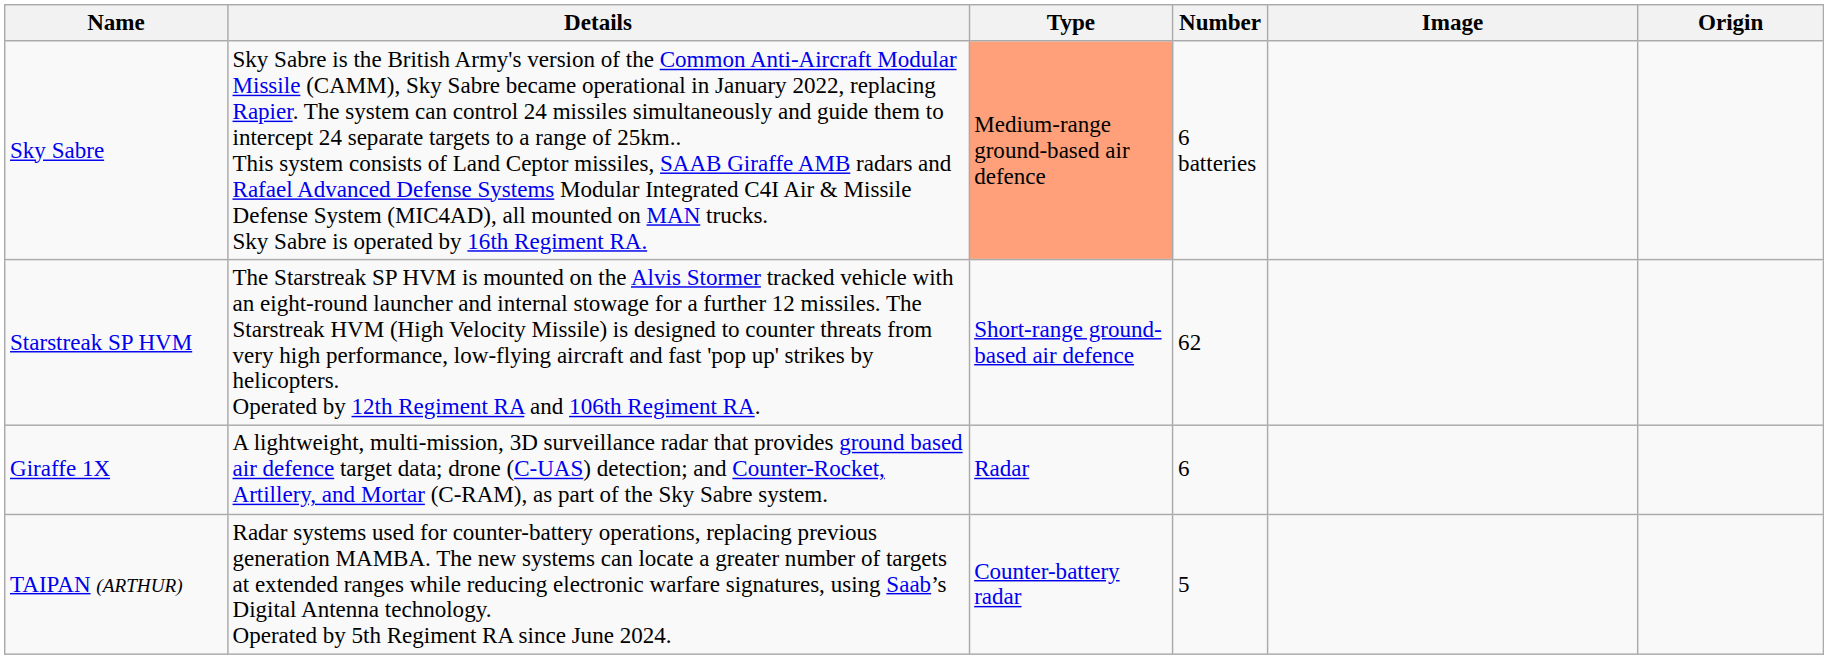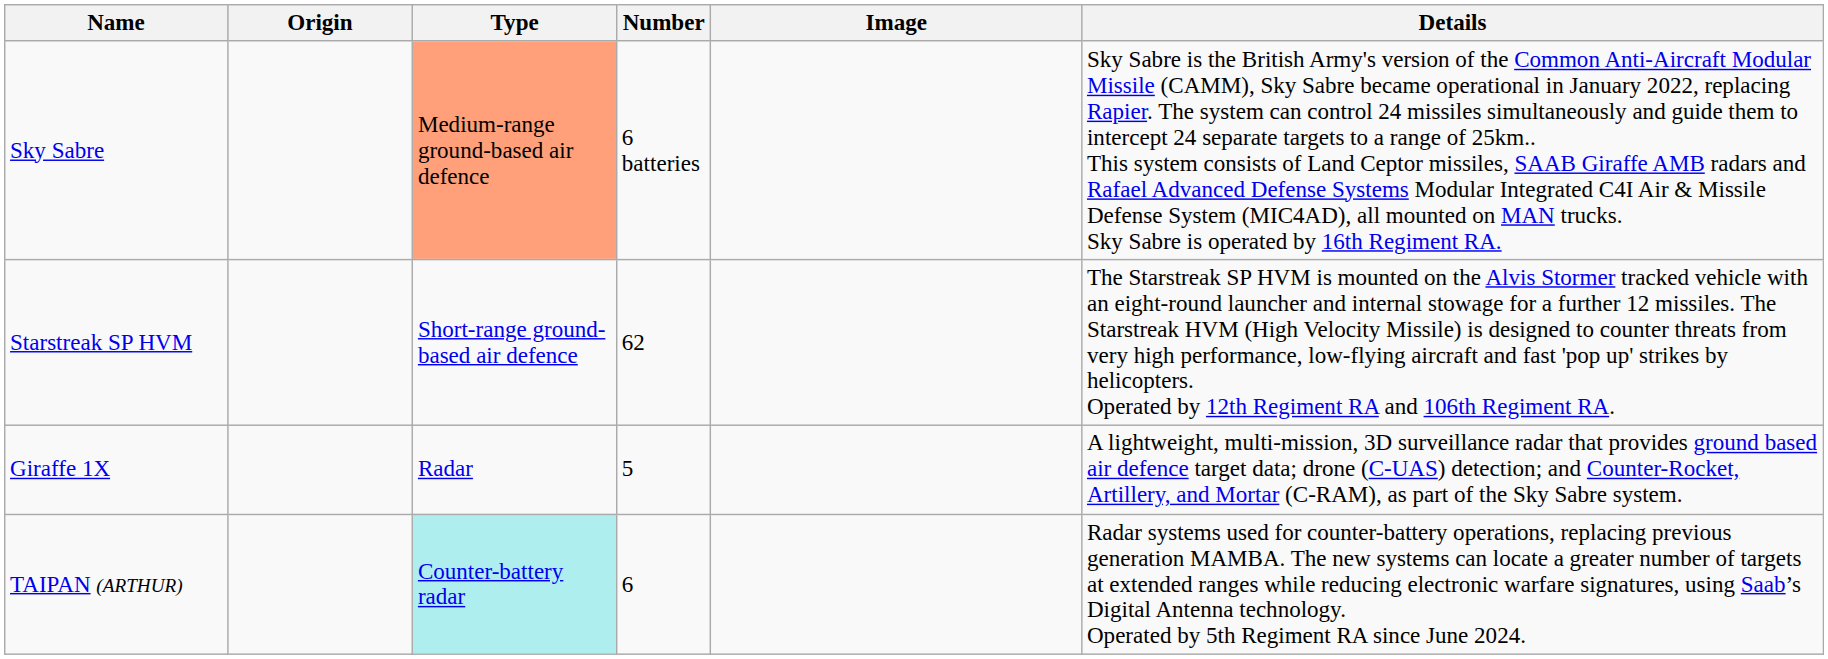 <table class="wikitable" style="margin:auto;">
 <tr>
 <th style="width:12%;">Name</th>
-<th style="width:40%;">Details</th>
+<th style="width:10%;">Origin</th>
 <th style="width:11%;">Type</th>
 <th style="width:5%;">Number</th>
 <th style="width:20%;">Image</th>
-<th style="width:10%;">Origin</th>
+<th style="width:40%;">Details</th>
 </tr>
 <tr>
 <td><a href='#'>Sky Sabre</a></td>
-<td>Sky Sabre is the British Army's version of the <a href='#'>Common Anti-Aircraft Modular Missile</a> (CAMM), Sky Sabre became operational in January 2022, replacing <a href='#'>Rapier</a>. The system can control 24 missiles simultaneously and guide them to intercept 24 separate targets to a range of 25km..<br>This system consists of Land Ceptor missiles, <a href='#'>SAAB Giraffe AMB</a> radars and <a href='#'>Rafael Advanced Defense Systems</a> Modular Integrated C4I Air & Missile Defense System (MIC4AD), all mounted on <a href='#'>MAN</a> trucks.<br>Sky Sabre is operated by <a href='#'>16th Regiment RA.</a></td>
+<td></td>
 <td style="background: lightsalmon;">Medium-range ground-based air defence</td>
 <td>6 batteries</td>
 <td></td>
-<td></td>
+<td>Sky Sabre is the British Army's version of the <a href='#'>Common Anti-Aircraft Modular Missile</a> (CAMM), Sky Sabre became operational in January 2022, replacing <a href='#'>Rapier</a>. The system can control 24 missiles simultaneously and guide them to intercept 24 separate targets to a range of 25km..<br>This system consists of Land Ceptor missiles, <a href='#'>SAAB Giraffe AMB</a> radars and <a href='#'>Rafael Advanced Defense Systems</a> Modular Integrated C4I Air & Missile Defense System (MIC4AD), all mounted on <a href='#'>MAN</a> trucks.<br>Sky Sabre is operated by <a href='#'>16th Regiment RA.</a></td>
 </tr>
 <tr>
 <td><a href='#'>Starstreak SP HVM</a></td>
-<td>The Starstreak SP HVM is mounted on the <a href='#'>Alvis Stormer</a> tracked vehicle with an eight-round launcher and internal stowage for a further 12 missiles. The Starstreak HVM (High Velocity Missile) is designed to counter threats from very high performance, low-flying aircraft and fast 'pop up' strikes by helicopters.<br>Operated by <a href='#'>12th Regiment RA</a> and <a href='#'>106th Regiment RA</a>.</td>
+<td></td>
 <td><a href='#'>Short-range ground-based air defence</a></td>
 <td>62</td>
 <td></td>
-<td></td>
+<td>The Starstreak SP HVM is mounted on the <a href='#'>Alvis Stormer</a> tracked vehicle with an eight-round launcher and internal stowage for a further 12 missiles. The Starstreak HVM (High Velocity Missile) is designed to counter threats from very high performance, low-flying aircraft and fast 'pop up' strikes by helicopters.<br>Operated by <a href='#'>12th Regiment RA</a> and <a href='#'>106th Regiment RA</a>.</td>
 </tr>
 <tr>
 <td><a href='#'>Giraffe 1X</a></td>
+<td></td>
+<td><a href='#'>Radar</a></td>
+<td>5</td>
+<td></td>
 <td>A lightweight, multi-mission, 3D surveillance radar that provides <a href='#'>ground based air defence</a> target data; drone (<a href='#'>C-UAS</a>) detection; and <a href='#'>Counter-Rocket, Artillery, and Mortar</a> (C-RAM), as part of the Sky Sabre system.</td>
-<td><a href='#'>Radar</a></td>
-<td>6</td>
-<td></td>
-<td></td>
 </tr>
 <tr>
 <td><a href='#'>TAIPAN</a> <small><em>(ARTHUR)</em></small></td>
+<td></td>
+<td style="background: paleturquoise;"><a href='#'>Counter-battery radar</a></td>
+<td>6</td>
+<td></td>
 <td>Radar systems used for counter-battery operations, replacing previous generation MAMBA. The new systems can locate a greater number of targets at extended ranges while reducing electronic warfare signatures, using <a href='#'>Saab</a>’s Digital Antenna technology.<br>Operated by 5th Regiment RA since June 2024.</td>
-<td><a href='#'>Counter-battery radar</a></td>
-<td>5</td>
-<td></td>
-<td></td>
 </tr>
 </table>
